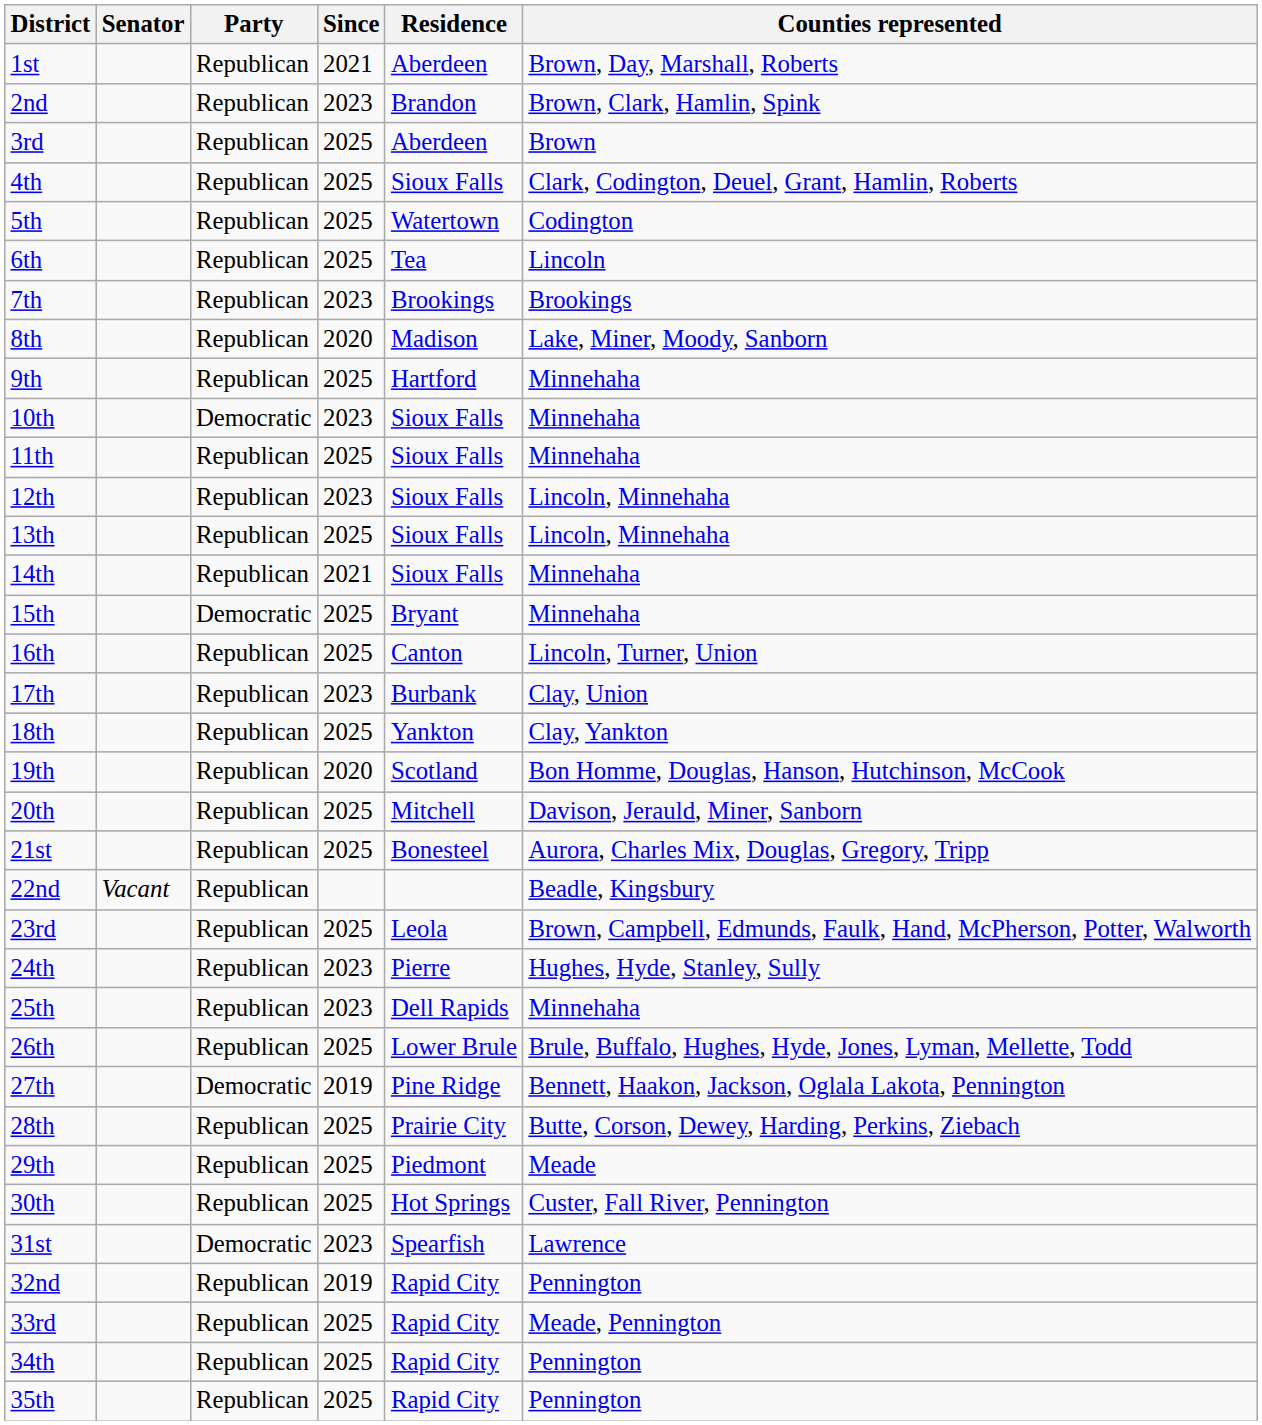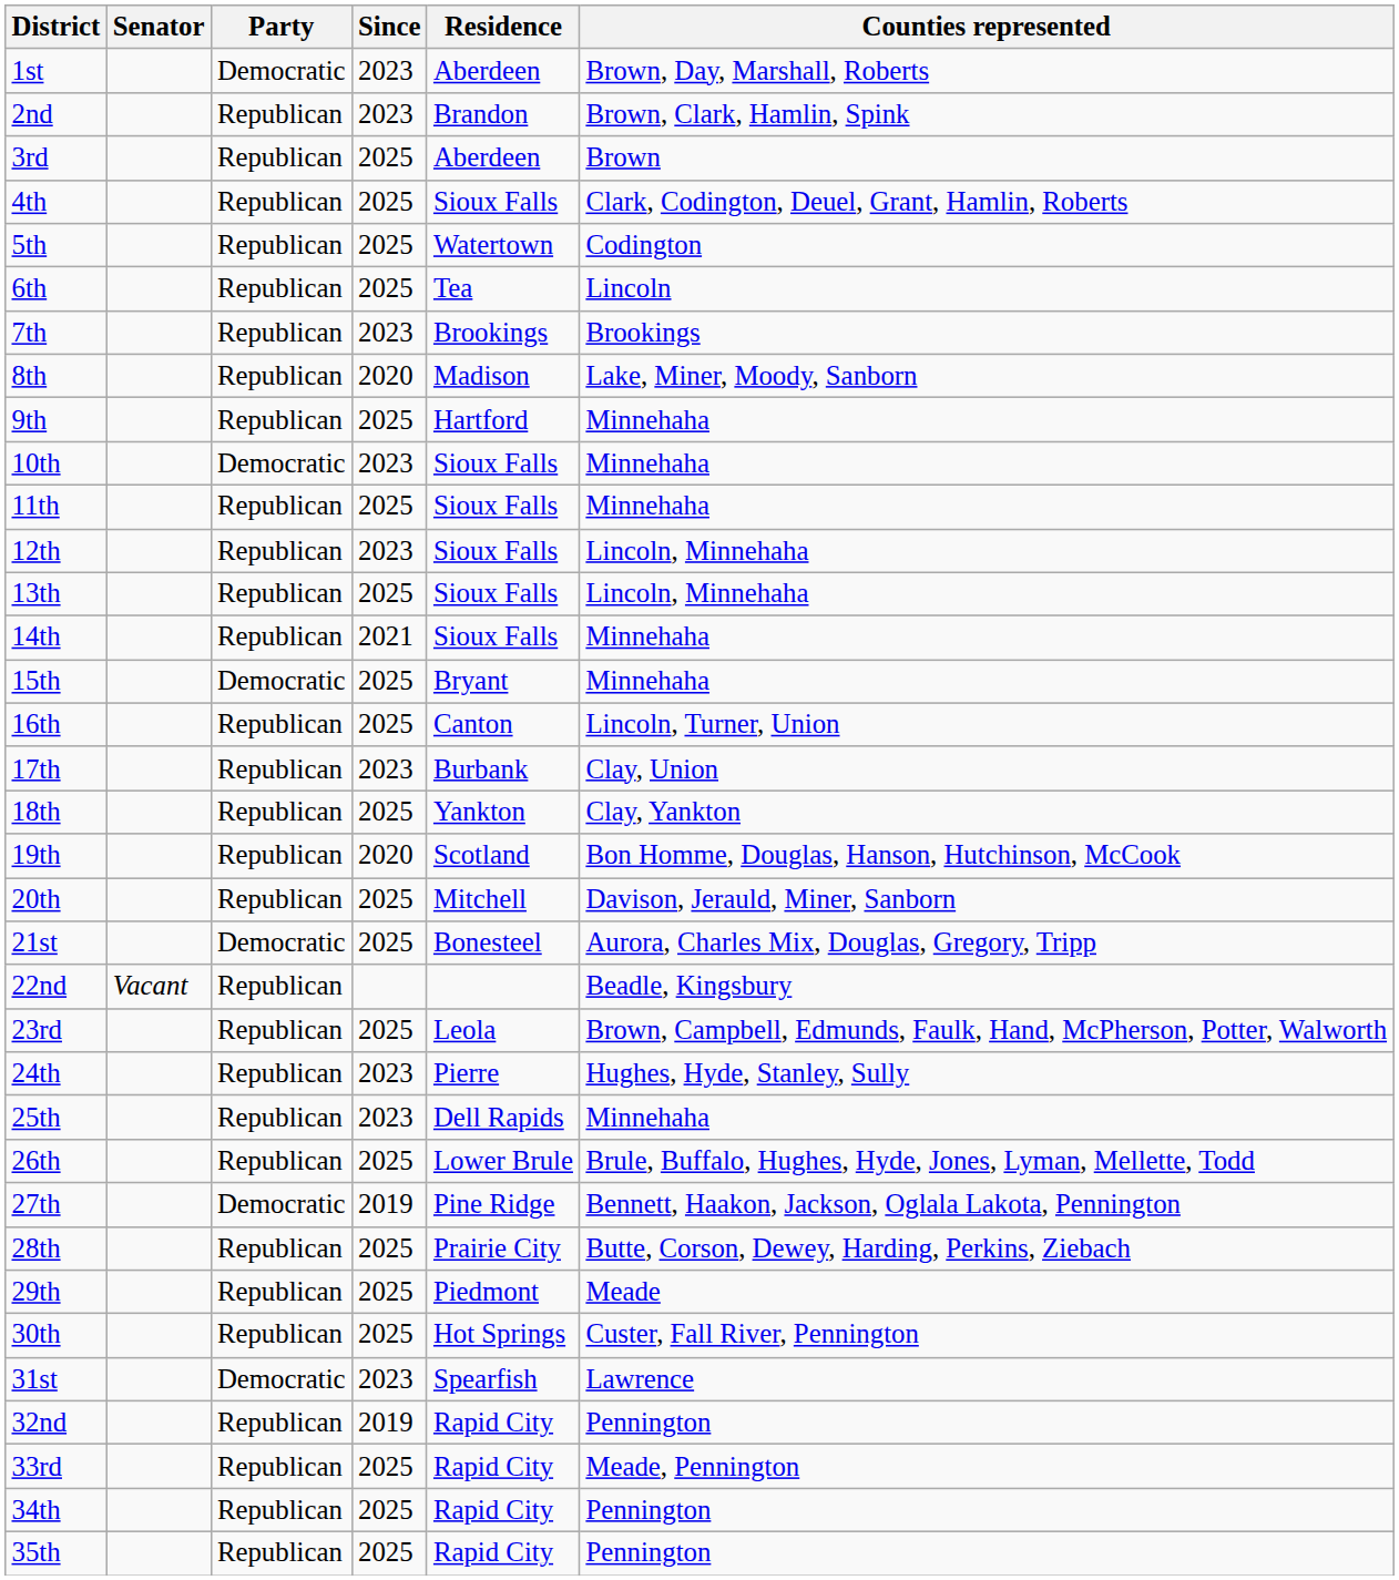 <table class= "sortable wikitable">
 <tr>
 <th>District</th>
 <th>Senator</th>
 <th>Party</th>
 <th>Since</th>
 <th>Residence</th>
 <th>Counties represented</th>
 </tr>
 <tr>
 <td><a href='#'>1st</a></td>
 <td></td>
-<td>Republican</td>
-<td>2021</td>
+<td>Democratic</td>
+<td>2023</td>
 <td><a href='#'>Aberdeen</a></td>
 <td><a href='#'>Brown</a>, <a href='#'>Day</a>, <a href='#'>Marshall</a>, <a href='#'>Roberts</a></td>
 </tr>
 <tr>
 <td><a href='#'>2nd</a></td>
 <td></td>
 <td>Republican</td>
 <td>2023</td>
 <td><a href='#'>Brandon</a></td>
 <td><a href='#'>Brown</a>, <a href='#'>Clark</a>, <a href='#'>Hamlin</a>, <a href='#'>Spink</a></td>
 </tr>
 <tr>
 <td><a href='#'>3rd</a></td>
 <td></td>
 <td>Republican</td>
 <td>2025</td>
 <td><a href='#'>Aberdeen</a></td>
 <td><a href='#'>Brown</a></td>
 </tr>
 <tr>
 <td><a href='#'>4th</a></td>
 <td></td>
 <td>Republican</td>
 <td>2025</td>
 <td><a href='#'>Sioux Falls</a></td>
 <td><a href='#'>Clark</a>, <a href='#'>Codington</a>, <a href='#'>Deuel</a>, <a href='#'>Grant</a>, <a href='#'>Hamlin</a>, <a href='#'>Roberts</a></td>
 </tr>
 <tr>
 <td><a href='#'>5th</a></td>
 <td></td>
 <td>Republican</td>
 <td>2025</td>
 <td><a href='#'>Watertown</a></td>
 <td><a href='#'>Codington</a></td>
 </tr>
 <tr>
 <td><a href='#'>6th</a></td>
 <td></td>
 <td>Republican</td>
 <td>2025</td>
 <td><a href='#'>Tea</a></td>
 <td><a href='#'>Lincoln</a></td>
 </tr>
 <tr>
 <td><a href='#'>7th</a></td>
 <td></td>
 <td>Republican</td>
 <td>2023</td>
 <td><a href='#'>Brookings</a></td>
 <td><a href='#'>Brookings</a></td>
 </tr>
 <tr>
 <td><a href='#'>8th</a></td>
 <td></td>
 <td>Republican</td>
 <td>2020</td>
 <td><a href='#'>Madison</a></td>
 <td><a href='#'>Lake</a>, <a href='#'>Miner</a>, <a href='#'>Moody</a>, <a href='#'>Sanborn</a></td>
 </tr>
 <tr>
 <td><a href='#'>9th</a></td>
 <td></td>
 <td>Republican</td>
 <td>2025</td>
 <td><a href='#'>Hartford</a></td>
 <td><a href='#'>Minnehaha</a></td>
 </tr>
 <tr>
 <td><a href='#'>10th</a></td>
 <td></td>
 <td>Democratic</td>
 <td>2023</td>
 <td><a href='#'>Sioux Falls</a></td>
 <td><a href='#'>Minnehaha</a></td>
 </tr>
 <tr>
 <td><a href='#'>11th</a></td>
 <td></td>
 <td>Republican</td>
 <td>2025</td>
 <td><a href='#'>Sioux Falls</a></td>
 <td><a href='#'>Minnehaha</a></td>
 </tr>
 <tr>
 <td><a href='#'>12th</a></td>
 <td></td>
 <td>Republican</td>
 <td>2023</td>
 <td><a href='#'>Sioux Falls</a></td>
 <td><a href='#'>Lincoln</a>, <a href='#'>Minnehaha</a></td>
 </tr>
 <tr>
 <td><a href='#'>13th</a></td>
 <td></td>
 <td>Republican</td>
 <td>2025</td>
 <td><a href='#'>Sioux Falls</a></td>
 <td><a href='#'>Lincoln</a>, <a href='#'>Minnehaha</a></td>
 </tr>
 <tr>
 <td><a href='#'>14th</a></td>
 <td></td>
 <td>Republican</td>
 <td>2021</td>
 <td><a href='#'>Sioux Falls</a></td>
 <td><a href='#'>Minnehaha</a></td>
 </tr>
 <tr>
 <td><a href='#'>15th</a></td>
 <td></td>
 <td>Democratic</td>
 <td>2025</td>
 <td><a href='#'>Bryant</a></td>
 <td><a href='#'>Minnehaha</a></td>
 </tr>
 <tr>
 <td><a href='#'>16th</a></td>
 <td></td>
 <td>Republican</td>
 <td>2025</td>
 <td><a href='#'>Canton</a></td>
 <td><a href='#'>Lincoln</a>, <a href='#'>Turner</a>, <a href='#'>Union</a></td>
 </tr>
 <tr>
 <td><a href='#'>17th</a></td>
 <td></td>
 <td>Republican</td>
 <td>2023</td>
 <td><a href='#'>Burbank</a></td>
 <td><a href='#'>Clay</a>, <a href='#'>Union</a></td>
 </tr>
 <tr>
 <td><a href='#'>18th</a></td>
 <td></td>
 <td>Republican</td>
 <td>2025</td>
 <td><a href='#'>Yankton</a></td>
 <td><a href='#'>Clay</a>, <a href='#'>Yankton</a></td>
 </tr>
 <tr>
 <td><a href='#'>19th</a></td>
 <td></td>
 <td>Republican</td>
 <td>2020</td>
 <td><a href='#'>Scotland</a></td>
 <td><a href='#'>Bon Homme</a>, <a href='#'>Douglas</a>, <a href='#'>Hanson</a>, <a href='#'>Hutchinson</a>, <a href='#'>McCook</a></td>
 </tr>
 <tr>
 <td><a href='#'>20th</a></td>
 <td></td>
 <td>Republican</td>
 <td>2025</td>
 <td><a href='#'>Mitchell</a></td>
 <td><a href='#'>Davison</a>, <a href='#'>Jerauld</a>, <a href='#'>Miner</a>, <a href='#'>Sanborn</a></td>
 </tr>
 <tr>
 <td><a href='#'>21st</a></td>
 <td></td>
-<td>Republican</td>
+<td>Democratic</td>
 <td>2025</td>
 <td><a href='#'>Bonesteel</a></td>
 <td><a href='#'>Aurora</a>, <a href='#'>Charles Mix</a>, <a href='#'>Douglas</a>, <a href='#'>Gregory</a>, <a href='#'>Tripp</a></td>
 </tr>
 <tr>
 <td><a href='#'>22nd</a></td>
 <td><em>Vacant</em></td>
 <td>Republican</td>
 <td></td>
 <td></td>
 <td><a href='#'>Beadle</a>, <a href='#'>Kingsbury</a></td>
 </tr>
 <tr>
 <td><a href='#'>23rd</a></td>
 <td></td>
 <td>Republican</td>
 <td>2025</td>
 <td><a href='#'>Leola</a></td>
 <td><a href='#'>Brown</a>, <a href='#'>Campbell</a>, <a href='#'>Edmunds</a>, <a href='#'>Faulk</a>, <a href='#'>Hand</a>, <a href='#'>McPherson</a>, <a href='#'>Potter</a>, <a href='#'>Walworth</a></td>
 </tr>
 <tr>
 <td><a href='#'>24th</a></td>
 <td></td>
 <td>Republican</td>
 <td>2023</td>
 <td><a href='#'>Pierre</a></td>
 <td><a href='#'>Hughes</a>, <a href='#'>Hyde</a>, <a href='#'>Stanley</a>, <a href='#'>Sully</a></td>
 </tr>
 <tr>
 <td><a href='#'>25th</a></td>
 <td></td>
 <td>Republican</td>
 <td>2023</td>
 <td><a href='#'>Dell Rapids</a></td>
 <td><a href='#'>Minnehaha</a></td>
 </tr>
 <tr>
 <td><a href='#'>26th</a></td>
 <td></td>
 <td>Republican</td>
 <td>2025</td>
 <td><a href='#'>Lower Brule</a></td>
 <td><a href='#'>Brule</a>, <a href='#'>Buffalo</a>, <a href='#'>Hughes</a>, <a href='#'>Hyde</a>, <a href='#'>Jones</a>, <a href='#'>Lyman</a>, <a href='#'>Mellette</a>, <a href='#'>Todd</a></td>
 </tr>
 <tr>
 <td><a href='#'>27th</a></td>
 <td></td>
 <td>Democratic</td>
 <td>2019</td>
 <td><a href='#'>Pine Ridge</a></td>
 <td><a href='#'>Bennett</a>, <a href='#'>Haakon</a>, <a href='#'>Jackson</a>, <a href='#'>Oglala Lakota</a>, <a href='#'>Pennington</a></td>
 </tr>
 <tr>
 <td><a href='#'>28th</a></td>
 <td></td>
 <td>Republican</td>
 <td>2025</td>
 <td><a href='#'>Prairie City</a></td>
 <td><a href='#'>Butte</a>, <a href='#'>Corson</a>, <a href='#'>Dewey</a>, <a href='#'>Harding</a>, <a href='#'>Perkins</a>, <a href='#'>Ziebach</a></td>
 </tr>
 <tr>
 <td><a href='#'>29th</a></td>
 <td></td>
 <td>Republican</td>
 <td>2025</td>
 <td><a href='#'>Piedmont</a></td>
 <td><a href='#'>Meade</a></td>
 </tr>
 <tr>
 <td><a href='#'>30th</a></td>
 <td></td>
 <td>Republican</td>
 <td>2025</td>
 <td><a href='#'>Hot Springs</a></td>
 <td><a href='#'>Custer</a>, <a href='#'>Fall River</a>, <a href='#'>Pennington</a></td>
 </tr>
 <tr>
 <td><a href='#'>31st</a></td>
 <td></td>
 <td>Democratic</td>
 <td>2023</td>
 <td><a href='#'>Spearfish</a></td>
 <td><a href='#'>Lawrence</a></td>
 </tr>
 <tr>
 <td><a href='#'>32nd</a></td>
 <td></td>
 <td>Republican</td>
 <td>2019</td>
 <td><a href='#'>Rapid City</a></td>
 <td><a href='#'>Pennington</a></td>
 </tr>
 <tr>
 <td><a href='#'>33rd</a></td>
 <td></td>
 <td>Republican</td>
 <td>2025</td>
 <td><a href='#'>Rapid City</a></td>
 <td><a href='#'>Meade</a>, <a href='#'>Pennington</a></td>
 </tr>
 <tr>
 <td><a href='#'>34th</a></td>
 <td></td>
 <td>Republican</td>
 <td>2025</td>
 <td><a href='#'>Rapid City</a></td>
 <td><a href='#'>Pennington</a></td>
 </tr>
 <tr>
 <td><a href='#'>35th</a></td>
 <td></td>
 <td>Republican</td>
 <td>2025</td>
 <td><a href='#'>Rapid City</a></td>
 <td><a href='#'>Pennington</a></td>
 </tr>
 <tr>
 </tr>
 </table>
